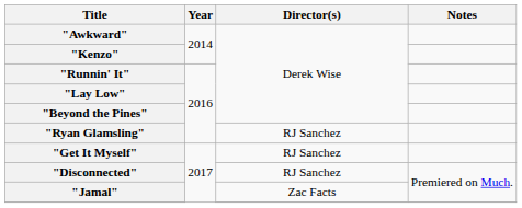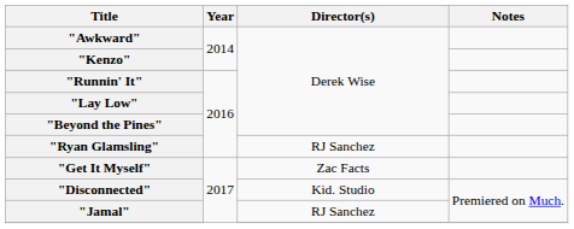 <table class="wikitable plainrowheaders" style="text-align:center;">
 <tr>
 <th scope="col" style="width:14em;">Title</th>
 <th scope="col" style="width:1em;">Year</th>
 <th scope="col" style="width:15em;">Director(s)</th>
 <th scope="col">Notes</th>
 </tr>
 <tr>
 <th scope="row">"Awkward"</th>
 <td rowspan="2">2014</td>
 <td rowspan="5">Derek Wise</td>
 <td></td>
 </tr>
 <tr>
 <th scope="row">"Kenzo"</th>
 <td></td>
 </tr>
 <tr>
 <th scope="row">"Runnin' It"</th>
 <td rowspan="4">2016</td>
 <td></td>
 </tr>
 <tr>
 <th scope="row">"Lay Low"</th>
 <td></td>
 </tr>
 <tr>
 <th scope="row">"Beyond the Pines"</th>
 <td></td>
 </tr>
 <tr>
 <th scope="row">"Ryan Glamsling"</th>
 <td>RJ Sanchez</td>
 <td></td>
 </tr>
 <tr>
 <th scope="row">"Get It Myself"</th>
 <td rowspan="6">2017</td>
-<td>RJ Sanchez</td>
+<td>Zac Facts</td>
 <td></td>
 </tr>
 <tr>
 <th scope="row">"Disconnected"</th>
-<td>RJ Sanchez</td>
+<td>Kid. Studio</td>
 <td rowspan="2">Premiered on <a href='#'>Much</a>.</td>
 </tr>
 <tr>
 <th scope="row">"Jamal"</th>
-<td>Zac Facts</td>
+<td>RJ Sanchez</td>
 </tr>
 <tr>
 </tr>
 </table>
